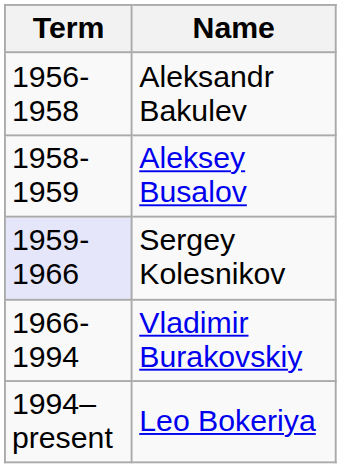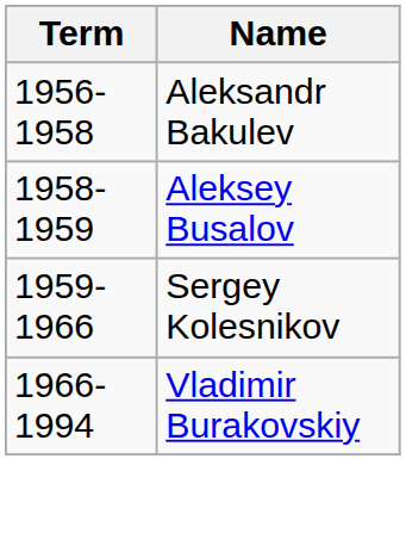 <table class="wikitable">
 <tr>
 <th width="60">Term</th>
 <th width="100">Name</th>
 </tr>
 <tr>
 <td>1956-1958</td>
 <td>Aleksandr Bakulev</td>
 </tr>
 <tr>
 <td>1958-1959</td>
 <td><a href='#'>Aleksey Busalov</a></td>
 </tr>
 <tr>
-<td style="background: lavender;">1959-1966</td>
+<td>1959-1966</td>
 <td>Sergey Kolesnikov</td>
 </tr>
 <tr>
 <td>1966-1994</td>
 <td><a href='#'>Vladimir Burakovskiy</a></td>
 </tr>
-<tr>
-<td>1994–present</td>
-<td><a href='#'>Leo Bokeriya</a></td>
-</tr>
 </table>
